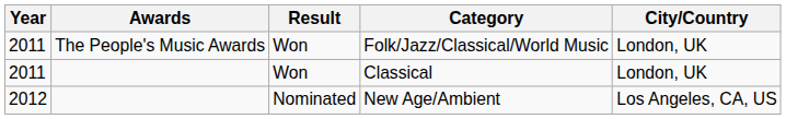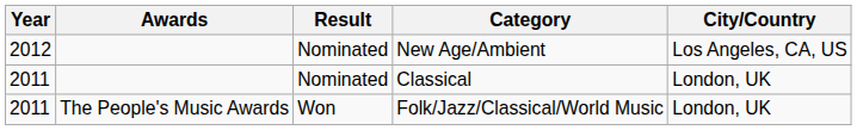 <table class="wikitable">
 <tr>
 <th>Year</th>
 <th>Awards</th>
 <th>Result</th>
 <th>Category</th>
 <th>City/Country</th>
 </tr>
 <tr>
+<td>2012</td>
+<td></td>
+<td>Nominated</td>
+<td>New Age/Ambient</td>
+<td>Los Angeles, CA, US</td>
+</tr>
+<tr>
+<td>2011</td>
+<td></td>
+<td>Nominated</td>
+<td>Classical</td>
+<td>London, UK</td>
+</tr>
+<tr>
 <td>2011</td>
 <td>The People's Music Awards</td>
 <td>Won</td>
 <td>Folk/Jazz/Classical/World Music</td>
 <td>London, UK</td>
 </tr>
-<tr>
-<td>2011</td>
-<td></td>
-<td>Won</td>
-<td>Classical</td>
-<td>London, UK</td>
-</tr>
-<tr>
-<td>2012</td>
-<td></td>
-<td>Nominated</td>
-<td>New Age/Ambient</td>
-<td>Los Angeles, CA, US</td>
-</tr>
 </table>
